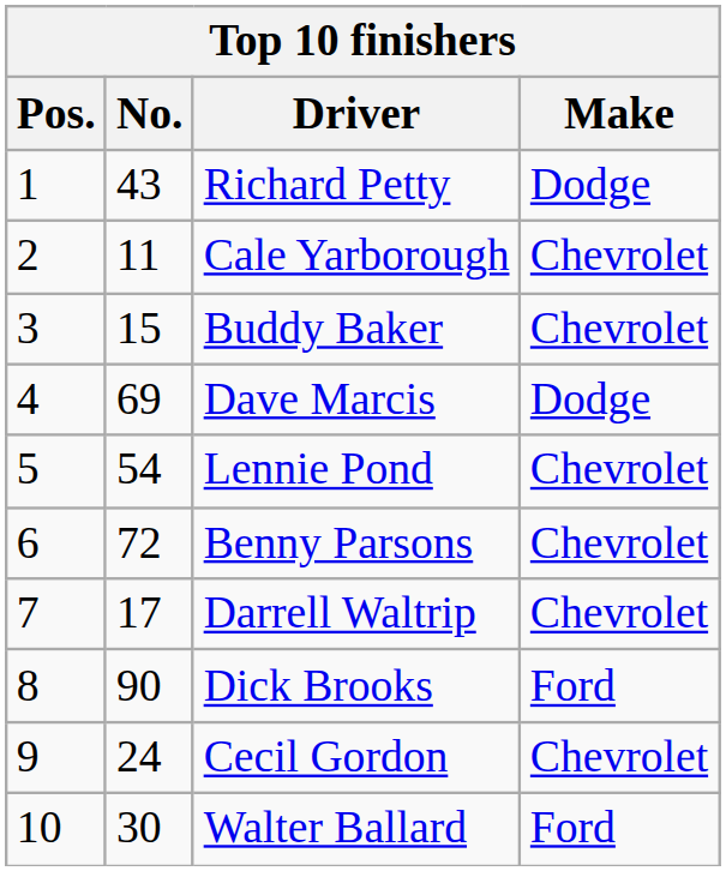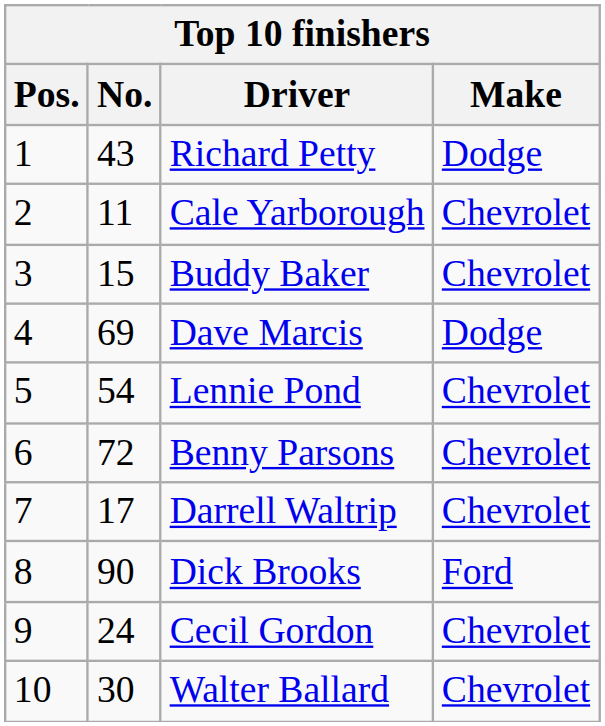 <table class="wikitable">
 <tr>
 <th colspan="4">Top 10 finishers</th>
 </tr>
 <tr>
 <th>Pos.</th>
 <th>No.</th>
 <th>Driver</th>
 <th>Make</th>
 </tr>
 <tr>
 <td>1</td>
 <td>43</td>
 <td><a href='#'>Richard Petty</a></td>
 <td><a href='#'>Dodge</a></td>
 </tr>
 <tr>
 <td>2</td>
 <td>11</td>
 <td><a href='#'>Cale Yarborough</a></td>
 <td><a href='#'>Chevrolet</a></td>
 </tr>
 <tr>
 <td>3</td>
 <td>15</td>
 <td><a href='#'>Buddy Baker</a></td>
 <td><a href='#'>Chevrolet</a></td>
 </tr>
 <tr>
 <td>4</td>
 <td>69</td>
 <td><a href='#'>Dave Marcis</a></td>
 <td><a href='#'>Dodge</a></td>
 </tr>
 <tr>
 <td>5</td>
 <td>54</td>
 <td><a href='#'>Lennie Pond</a></td>
 <td><a href='#'>Chevrolet</a></td>
 </tr>
 <tr>
 <td>6</td>
 <td>72</td>
 <td><a href='#'>Benny Parsons</a></td>
 <td><a href='#'>Chevrolet</a></td>
 </tr>
 <tr>
 <td>7</td>
 <td>17</td>
 <td><a href='#'>Darrell Waltrip</a></td>
 <td><a href='#'>Chevrolet</a></td>
 </tr>
 <tr>
 <td>8</td>
 <td>90</td>
 <td><a href='#'>Dick Brooks</a></td>
 <td><a href='#'>Ford</a></td>
 </tr>
 <tr>
 <td>9</td>
 <td>24</td>
 <td><a href='#'>Cecil Gordon</a></td>
 <td><a href='#'>Chevrolet</a></td>
 </tr>
 <tr>
 <td>10</td>
 <td>30</td>
 <td><a href='#'>Walter Ballard</a></td>
-<td><a href='#'>Ford</a></td>
+<td><a href='#'>Chevrolet</a></td>
 </tr>
 </table>
